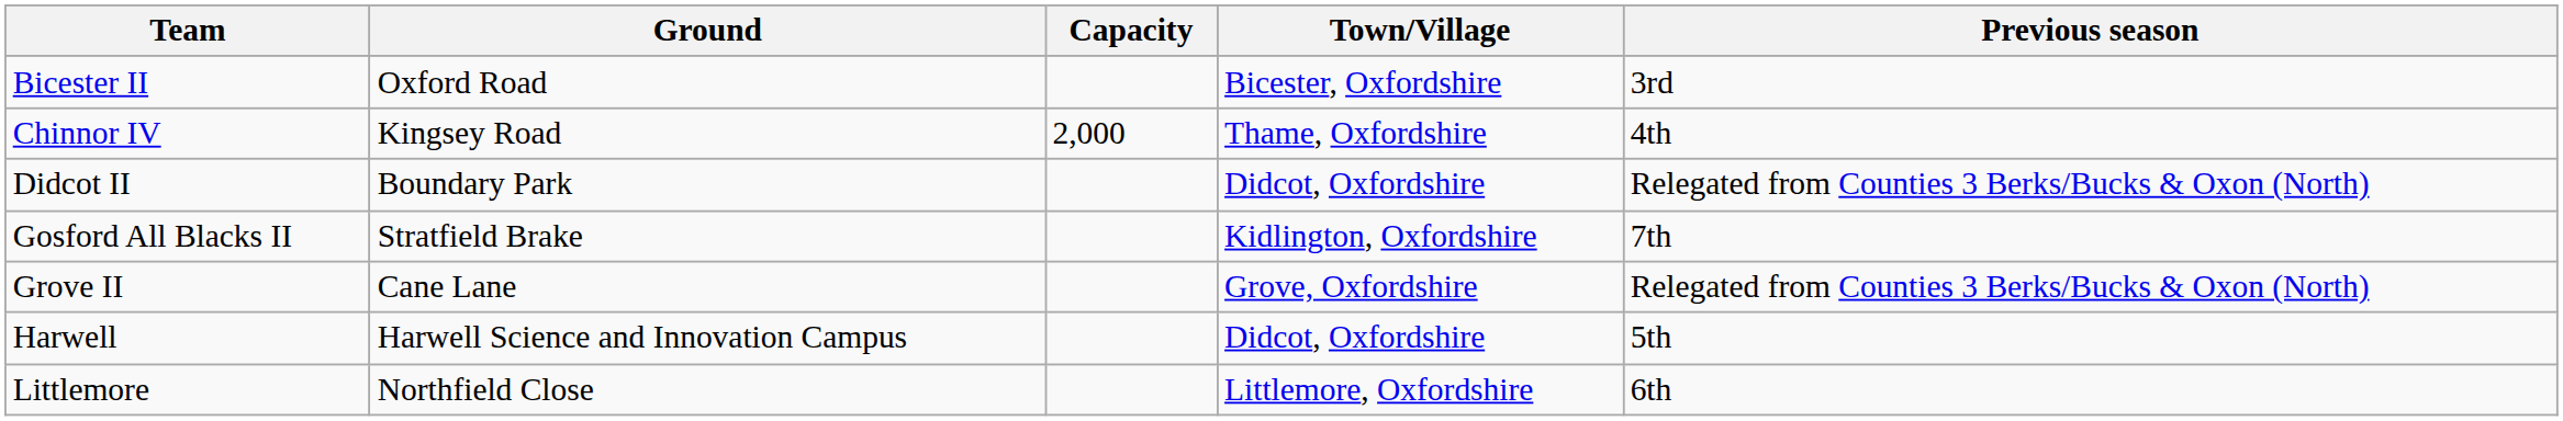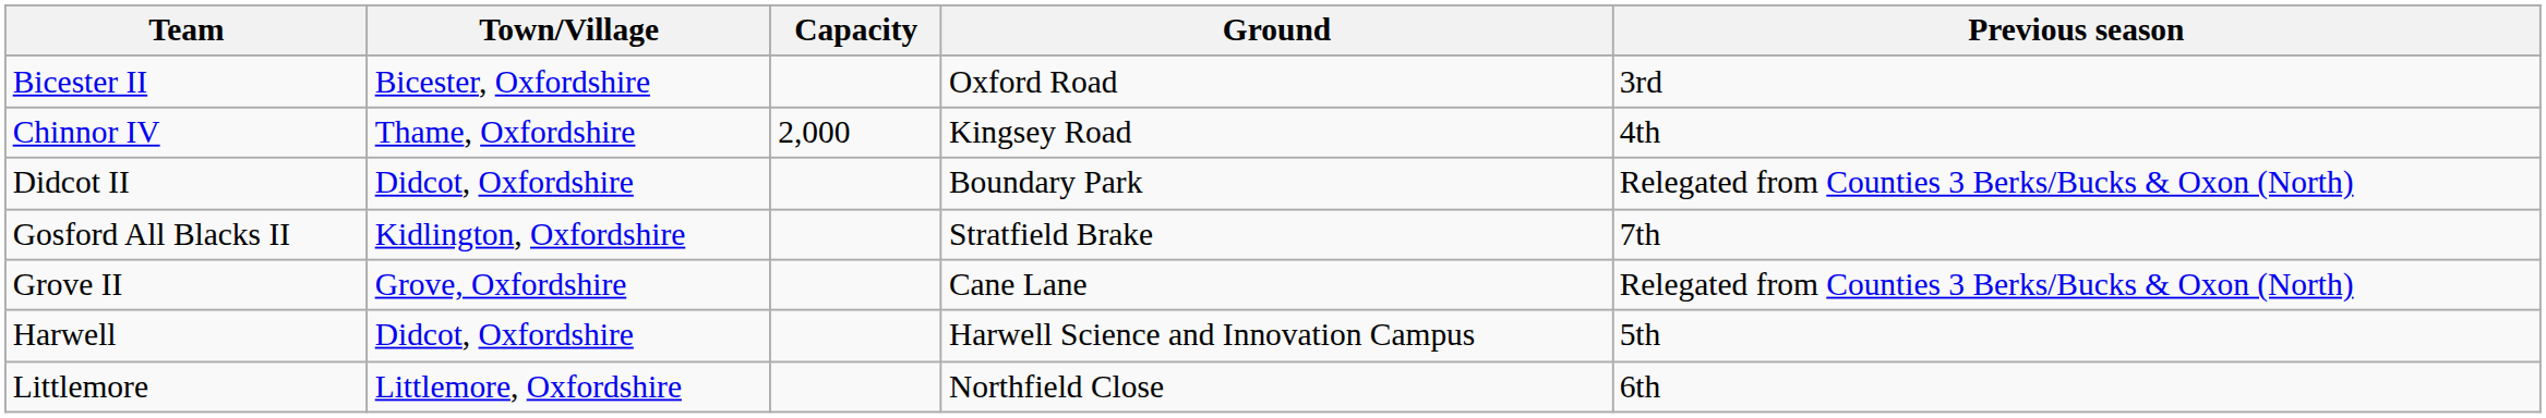 <table class="wikitable sortable" width=100%>
 <tr>
 <th>Team</th>
+<th>Town/Village</th>
+<th>Capacity</th>
 <th>Ground</th>
-<th>Capacity</th>
-<th>Town/Village</th>
 <th>Previous season</th>
 </tr>
 <tr>
 <td><a href='#'>Bicester II</a></td>
+<td><a href='#'>Bicester</a>, <a href='#'>Oxfordshire</a></td>
+<td></td>
 <td>Oxford Road</td>
-<td></td>
-<td><a href='#'>Bicester</a>, <a href='#'>Oxfordshire</a></td>
 <td>3rd</td>
 </tr>
 <tr>
 <td><a href='#'>Chinnor IV</a></td>
+<td><a href='#'>Thame</a>, <a href='#'>Oxfordshire</a></td>
+<td>2,000</td>
 <td>Kingsey Road</td>
-<td>2,000</td>
-<td><a href='#'>Thame</a>, <a href='#'>Oxfordshire</a></td>
 <td>4th</td>
 </tr>
 <tr>
 <td>Didcot II</td>
+<td><a href='#'>Didcot</a>, <a href='#'>Oxfordshire</a></td>
+<td></td>
 <td>Boundary Park</td>
-<td></td>
-<td><a href='#'>Didcot</a>, <a href='#'>Oxfordshire</a></td>
 <td>Relegated from <a href='#'>Counties 3 Berks/Bucks & Oxon (North)</a></td>
 </tr>
 <tr>
 <td>Gosford All Blacks II</td>
+<td><a href='#'>Kidlington</a>, <a href='#'>Oxfordshire</a></td>
+<td></td>
 <td>Stratfield Brake</td>
-<td></td>
-<td><a href='#'>Kidlington</a>, <a href='#'>Oxfordshire</a></td>
 <td>7th</td>
 </tr>
 <tr>
 <td>Grove II</td>
+<td><a href='#'>Grove, Oxfordshire</a></td>
+<td></td>
 <td>Cane Lane</td>
-<td></td>
-<td><a href='#'>Grove, Oxfordshire</a></td>
 <td>Relegated from <a href='#'>Counties 3 Berks/Bucks & Oxon (North)</a></td>
 </tr>
 <tr>
 <td>Harwell</td>
+<td><a href='#'>Didcot</a>, <a href='#'>Oxfordshire</a></td>
+<td></td>
 <td>Harwell Science and Innovation Campus</td>
-<td></td>
-<td><a href='#'>Didcot</a>, <a href='#'>Oxfordshire</a></td>
 <td>5th</td>
 </tr>
 <tr>
 <td>Littlemore</td>
+<td><a href='#'>Littlemore</a>, <a href='#'>Oxfordshire</a></td>
+<td></td>
 <td>Northfield Close</td>
-<td></td>
-<td><a href='#'>Littlemore</a>, <a href='#'>Oxfordshire</a></td>
 <td>6th</td>
 </tr>
 </table>
